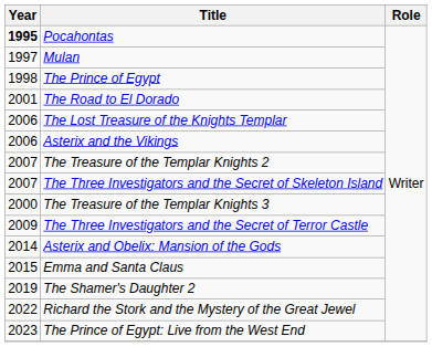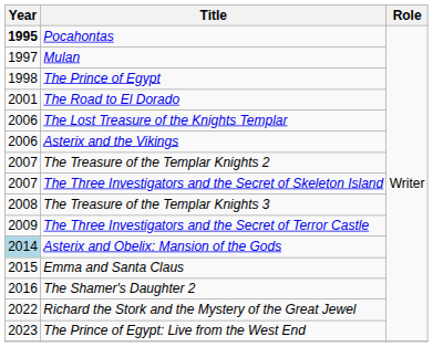 <table class="wikitable">
 <tr>
 <th>Year</th>
 <th>Title</th>
 <th>Role</th>
 </tr>
 <tr>
 <td><strong>1995</strong></td>
 <td><em><a href='#'>Pocahontas</a></em></td>
 <td rowspan="15">Writer</td>
 </tr>
 <tr>
 <td>1997</td>
 <td><em><a href='#'>Mulan</a></em></td>
 </tr>
 <tr>
 <td>1998</td>
 <td><em><a href='#'>The Prince of Egypt</a></em></td>
 </tr>
 <tr>
 <td>2001</td>
 <td><em><a href='#'>The Road to El Dorado</a></em></td>
 </tr>
 <tr>
 <td>2006</td>
 <td><em><a href='#'>The Lost Treasure of the Knights Templar</a></em></td>
 </tr>
 <tr>
 <td>2006</td>
 <td><em><a href='#'>Asterix and the Vikings</a></em></td>
 </tr>
 <tr>
 <td>2007</td>
 <td><em>The Treasure of the Templar Knights 2</em></td>
 </tr>
 <tr>
 <td>2007</td>
 <td><em><a href='#'>The Three Investigators and the Secret of Skeleton Island</a></em></td>
 </tr>
 <tr>
-<td>2000</td>
+<td>2008</td>
 <td><em>The Treasure of the Templar Knights 3</em></td>
 </tr>
 <tr>
 <td>2009</td>
 <td><em><a href='#'>The Three Investigators and the Secret of Terror Castle</a></em></td>
 </tr>
 <tr>
-<td>2014</td>
+<td style="background: lightblue;">2014</td>
 <td><em><a href='#'>Asterix and Obelix: Mansion of the Gods</a></em></td>
 </tr>
 <tr>
 <td>2015</td>
 <td><em>Emma and Santa Claus</em></td>
 </tr>
 <tr>
-<td>2019</td>
+<td>2016</td>
 <td><em>The Shamer's Daughter 2</em></td>
 </tr>
 <tr>
 <td>2022</td>
 <td><em>Richard the Stork and the Mystery of the Great Jewel</em></td>
 </tr>
 <tr>
 <td>2023</td>
 <td><em>The Prince of Egypt: Live from the West End</em></td>
 </tr>
 <tr>
 </tr>
 </table>
